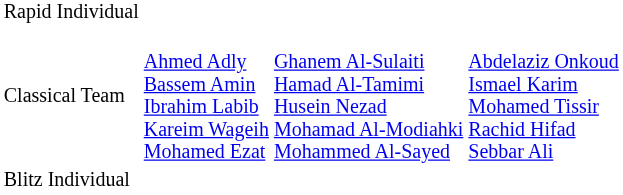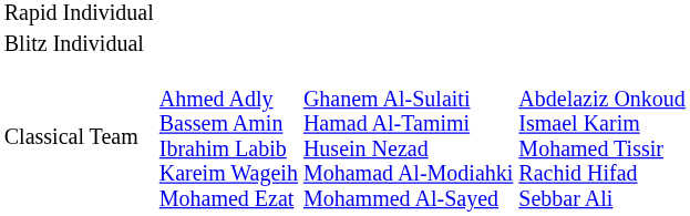 <table>
 <tr>
 <td>Rapid Individual</td>
+<td></td>
+<td></td>
+<td></td>
+</tr>
+<tr>
+<td>Blitz Individual</td>
 <td></td>
 <td></td>
 <td></td>
 </tr>
 <tr>
 <td>Classical Team</td>
 <td><br><a href='#'>Ahmed Adly</a><br><a href='#'>Bassem Amin</a><br><a href='#'>Ibrahim Labib</a><br><a href='#'>Kareim Wageih</a><br><a href='#'>Mohamed Ezat</a></td>
 <td><br><a href='#'>Ghanem Al-Sulaiti</a><br><a href='#'>Hamad Al-Tamimi</a><br><a href='#'>Husein Nezad</a><br><a href='#'>Mohamad Al-Modiahki</a><br><a href='#'>Mohammed Al-Sayed</a></td>
 <td><br><a href='#'>Abdelaziz Onkoud</a><br><a href='#'>Ismael Karim</a><br><a href='#'>Mohamed Tissir</a><br><a href='#'>Rachid Hifad</a><br><a href='#'>Sebbar Ali</a></td>
 </tr>
-<tr>
-<td>Blitz Individual</td>
-<td></td>
-<td></td>
-<td></td>
-</tr>
 </table>
